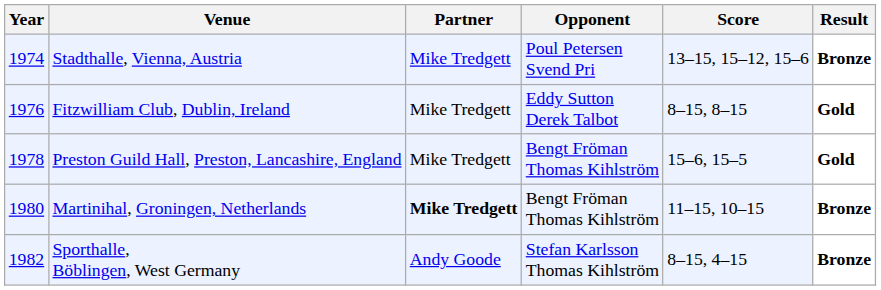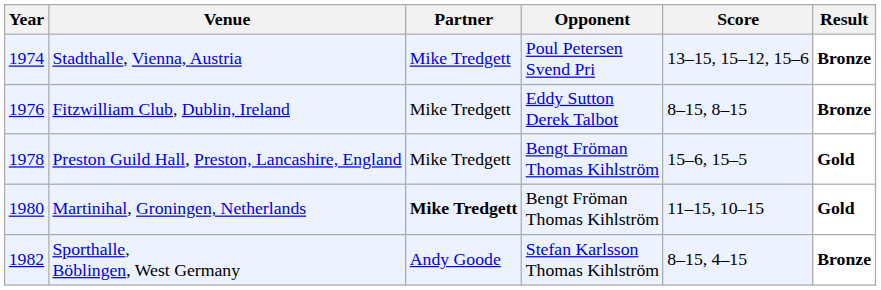 <table class="sortable wikitable" style="font-size: 90%;">
 <tr>
 <th>Year</th>
 <th>Venue</th>
 <th>Partner</th>
 <th>Opponent</th>
 <th>Score</th>
 <th>Result</th>
 </tr>
 <tr style="background:#ECF2FF">
 <td align="center"><a href='#'>1974</a></td>
 <td align="left"><a href='#'>Stadthalle</a>, <a href='#'>Vienna, Austria</a></td>
 <td align="left"> <a href='#'>Mike Tredgett</a></td>
 <td align="left"> <a href='#'>Poul Petersen</a><br> <a href='#'>Svend Pri</a></td>
 <td align="left">13–15, 15–12, 15–6</td>
 <td style="text-align:left; background: white"> <strong>Bronze</strong></td>
 </tr>
 <tr style="background:#ECF2FF">
 <td align="center"><a href='#'>1976</a></td>
 <td align="left"><a href='#'>Fitzwilliam Club</a>, <a href='#'>Dublin, Ireland</a></td>
 <td align="left"> Mike Tredgett</td>
 <td align="left"> <a href='#'>Eddy Sutton</a><br> <a href='#'>Derek Talbot</a></td>
 <td align="left">8–15, 8–15</td>
-<td style="text-align:left; background: white"> <strong>Gold</strong></td>
+<td style="text-align:left; background: white"> <strong>Bronze</strong></td>
 </tr>
 <tr style="background:#ECF2FF">
 <td align="center"><a href='#'>1978</a></td>
 <td align="left"><a href='#'>Preston Guild Hall</a>, <a href='#'>Preston, Lancashire, England</a></td>
 <td align="left"> Mike Tredgett</td>
 <td align="left"> <a href='#'>Bengt Fröman</a><br> <a href='#'>Thomas Kihlström</a></td>
 <td align="left">15–6, 15–5</td>
 <td style="text-align:left; background: white"> <strong>Gold</strong></td>
 </tr>
 <tr style="background:#ECF2FF">
 <td align="center"><a href='#'>1980</a></td>
 <td align="left"><a href='#'>Martinihal</a>, <a href='#'>Groningen, Netherlands</a></td>
 <td align="left"><strong> Mike Tredgett</strong></td>
 <td align="left"> Bengt Fröman<br> Thomas Kihlström</td>
 <td align="left">11–15, 10–15</td>
-<td style="text-align:left; background: white"> <strong>Bronze</strong></td>
+<td style="text-align:left; background: white"> <strong>Gold</strong></td>
 </tr>
 <tr style="background:#ECF2FF">
 <td align="center"><a href='#'>1982</a></td>
 <td align="left"><a href='#'>Sporthalle</a>,<br><a href='#'>Böblingen</a>, West Germany</td>
 <td align="left"> <a href='#'>Andy Goode</a></td>
 <td align="left"> <a href='#'>Stefan Karlsson</a><br> Thomas Kihlström</td>
 <td align="left">8–15, 4–15</td>
 <td style="text-align:left; background:white"> <strong>Bronze</strong></td>
 </tr>
 </table>
